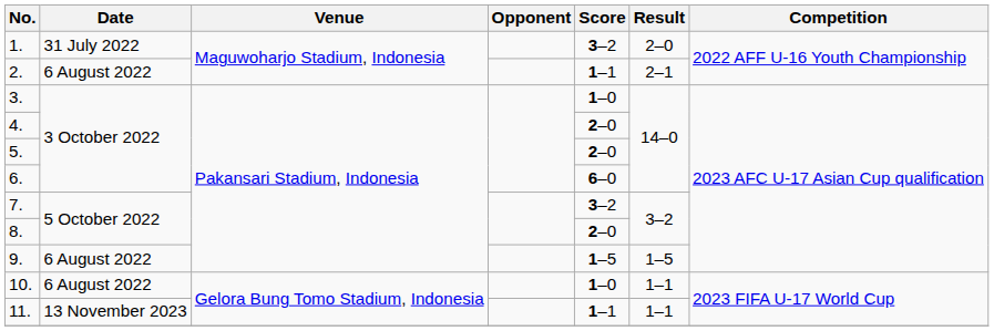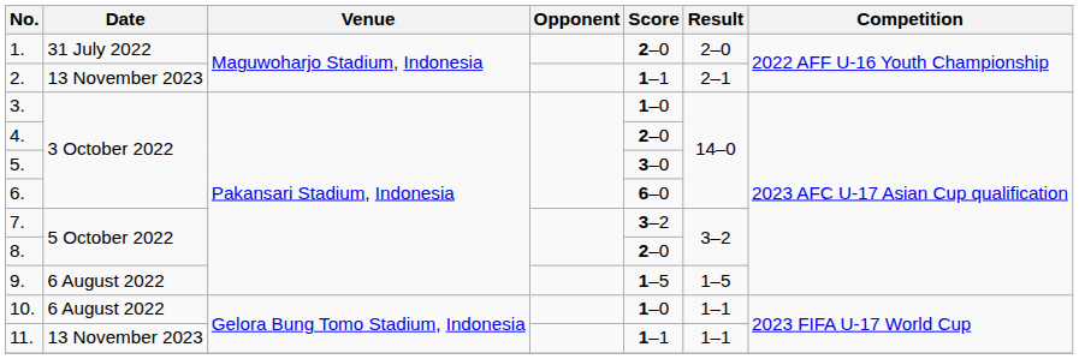 <table class="wikitable">
 <tr>
 <th>No.</th>
 <th>Date</th>
 <th>Venue</th>
 <th>Opponent</th>
 <th>Score</th>
 <th>Result</th>
 <th>Competition</th>
 </tr>
 <tr>
 <td>1.</td>
 <td>31 July 2022</td>
 <td rowspan="2"><a href='#'>Maguwoharjo Stadium</a>, <a href='#'>Indonesia</a></td>
 <td></td>
-<td align=center><strong>3</strong>–2</td>
+<td align=center><strong>2</strong>–0</td>
 <td align=center>2–0</td>
 <td rowspan=2><a href='#'>2022 AFF U-16 Youth Championship</a></td>
 </tr>
 <tr>
 <td>2.</td>
-<td>6 August 2022</td>
+<td>13 November 2023</td>
 <td></td>
 <td align=center><strong>1</strong>–1</td>
 <td align=center>2–1</td>
 </tr>
 <tr>
 <td>3.</td>
 <td rowspan="4">3 October 2022</td>
 <td rowspan="7"><a href='#'>Pakansari Stadium</a>, <a href='#'>Indonesia</a></td>
 <td rowspan="4"></td>
 <td align=center><strong>1</strong>–0</td>
 <td rowspan="4" align=center>14–0</td>
 <td rowspan="7"><a href='#'>2023 AFC U-17 Asian Cup qualification</a></td>
 </tr>
 <tr>
 <td>4.</td>
 <td align=center><strong>2</strong>–0</td>
 </tr>
 <tr>
 <td>5.</td>
-<td align=center><strong>2</strong>–0</td>
+<td align=center><strong>3</strong>–0</td>
 </tr>
 <tr>
 <td>6.</td>
 <td align=center><strong>6</strong>–0</td>
 </tr>
 <tr>
 <td>7.</td>
 <td rowspan="2">5 October 2022</td>
 <td rowspan="2"></td>
 <td align=center><strong>3</strong>–2</td>
 <td rowspan="2" align=center>3–2</td>
 </tr>
 <tr>
 <td>8.</td>
 <td align=center><strong>2</strong>–0</td>
 </tr>
 <tr>
 <td>9.</td>
 <td>6 August 2022</td>
 <td></td>
 <td align=center><strong>1</strong>–5</td>
 <td align=center>1–5</td>
 </tr>
 <tr>
 <td>10.</td>
 <td>6 August 2022</td>
 <td rowspan="2"><a href='#'>Gelora Bung Tomo Stadium</a>, <a href='#'>Indonesia</a></td>
 <td></td>
 <td align=center><strong>1</strong>–0</td>
 <td align=center>1–1</td>
 <td rowspan="2"><a href='#'>2023 FIFA U-17 World Cup</a></td>
 </tr>
 <tr>
 <td>11.</td>
 <td>13 November 2023</td>
 <td></td>
 <td align=center><strong>1</strong>–1</td>
 <td align=center>1–1</td>
 </tr>
 <tr>
 </tr>
 </table>
